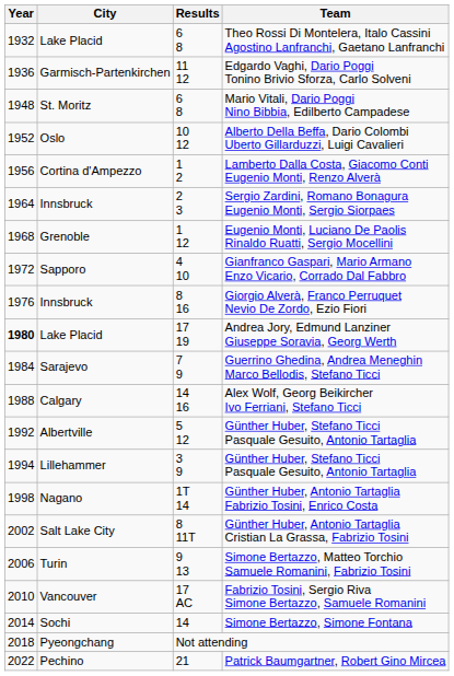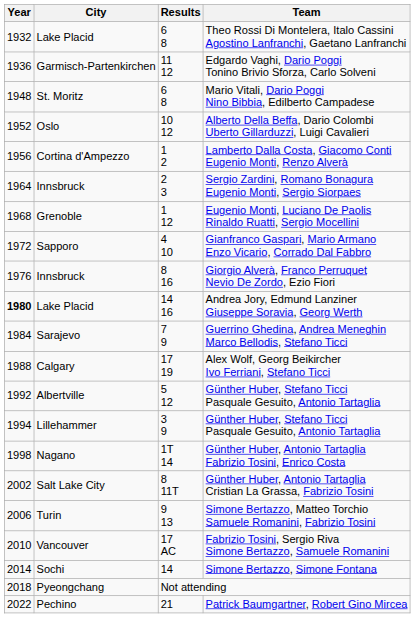 <table class="wikitable">
 <tr>
 <th>Year</th>
 <th>City</th>
 <th>Results</th>
 <th>Team</th>
 </tr>
 <tr>
 <td>1932</td>
 <td>Lake Placid</td>
 <td>6 <br>8</td>
 <td>Theo Rossi Di Montelera, Italo Cassini<br><a href='#'>Agostino Lanfranchi</a>, Gaetano Lanfranchi</td>
 </tr>
 <tr>
 <td>1936</td>
 <td>Garmisch-Partenkirchen</td>
 <td>11<br>12</td>
 <td>Edgardo Vaghi, <a href='#'>Dario Poggi</a><br>Tonino Brivio Sforza, Carlo Solveni</td>
 </tr>
 <tr>
 <td>1948</td>
 <td>St. Moritz</td>
 <td>6<br>8</td>
 <td>Mario Vitali, <a href='#'>Dario Poggi</a><br><a href='#'>Nino Bibbia</a>, Edilberto Campadese</td>
 </tr>
 <tr>
 <td>1952</td>
 <td>Oslo</td>
 <td>10<br>12</td>
 <td><a href='#'>Alberto Della Beffa</a>, Dario Colombi<br><a href='#'>Uberto Gillarduzzi</a>, Luigi Cavalieri</td>
 </tr>
 <tr>
 <td>1956</td>
 <td>Cortina d'Ampezzo</td>
 <td>1 <br>2 </td>
 <td><a href='#'>Lamberto Dalla Costa</a>, <a href='#'>Giacomo Conti</a><br><a href='#'>Eugenio Monti</a>, <a href='#'>Renzo Alverà</a></td>
 </tr>
 <tr>
 <td>1964</td>
 <td>Innsbruck</td>
 <td>2 <br>3 </td>
 <td><a href='#'>Sergio Zardini</a>, <a href='#'>Romano Bonagura</a><br><a href='#'>Eugenio Monti</a>, <a href='#'>Sergio Siorpaes</a></td>
 </tr>
 <tr>
 <td>1968</td>
 <td>Grenoble</td>
 <td>1 <br>12</td>
 <td><a href='#'>Eugenio Monti</a>, <a href='#'>Luciano De Paolis</a><br><a href='#'>Rinaldo Ruatti</a>, <a href='#'>Sergio Mocellini</a></td>
 </tr>
 <tr>
 <td>1972</td>
 <td>Sapporo</td>
 <td>4<br>10</td>
 <td><a href='#'>Gianfranco Gaspari</a>, <a href='#'>Mario Armano</a><br><a href='#'>Enzo Vicario</a>, <a href='#'>Corrado Dal Fabbro</a></td>
 </tr>
 <tr>
 <td>1976</td>
 <td>Innsbruck</td>
 <td>8<br>16</td>
 <td><a href='#'>Giorgio Alverà</a>, <a href='#'>Franco Perruquet</a><br><a href='#'>Nevio De Zordo</a>, Ezio Fiori</td>
 </tr>
 <tr>
 <td><strong>1980</strong></td>
 <td>Lake Placid</td>
-<td>17<br>19</td>
+<td>14<br>16</td>
 <td>Andrea Jory, Edmund Lanziner<br><a href='#'>Giuseppe Soravia</a>, <a href='#'>Georg Werth</a></td>
 </tr>
 <tr>
 <td>1984</td>
 <td>Sarajevo</td>
 <td>7<br>9</td>
 <td><a href='#'>Guerrino Ghedina</a>, <a href='#'>Andrea Meneghin</a><br><a href='#'>Marco Bellodis</a>, <a href='#'>Stefano Ticci</a></td>
 </tr>
 <tr>
 <td>1988</td>
 <td>Calgary</td>
-<td>14<br>16</td>
+<td>17<br>19</td>
 <td>Alex Wolf, Georg Beikircher<br><a href='#'>Ivo Ferriani</a>, <a href='#'>Stefano Ticci</a></td>
 </tr>
 <tr>
 <td>1992</td>
 <td>Albertville</td>
 <td>5<br>12</td>
 <td><a href='#'>Günther Huber</a>, <a href='#'>Stefano Ticci</a><br>Pasquale Gesuito, <a href='#'>Antonio Tartaglia</a></td>
 </tr>
 <tr>
 <td>1994</td>
 <td>Lillehammer</td>
 <td>3 <br>9</td>
 <td><a href='#'>Günther Huber</a>, <a href='#'>Stefano Ticci</a><br>Pasquale Gesuito, <a href='#'>Antonio Tartaglia</a></td>
 </tr>
 <tr>
 <td>1998</td>
 <td>Nagano</td>
 <td>1T <br>14</td>
 <td><a href='#'>Günther Huber</a>, <a href='#'>Antonio Tartaglia</a><br><a href='#'>Fabrizio Tosini</a>, <a href='#'>Enrico Costa</a></td>
 </tr>
 <tr>
 <td>2002</td>
 <td>Salt Lake City</td>
 <td>8<br>11T</td>
 <td><a href='#'>Günther Huber</a>, <a href='#'>Antonio Tartaglia</a><br>Cristian La Grassa, <a href='#'>Fabrizio Tosini</a></td>
 </tr>
 <tr>
 <td>2006</td>
 <td>Turin</td>
 <td>9<br>13</td>
 <td><a href='#'>Simone Bertazzo</a>, Matteo Torchio<br><a href='#'>Samuele Romanini</a>, <a href='#'>Fabrizio Tosini</a></td>
 </tr>
 <tr>
 <td>2010</td>
 <td>Vancouver</td>
 <td>17<br>AC</td>
 <td><a href='#'>Fabrizio Tosini</a>, Sergio Riva<br><a href='#'>Simone Bertazzo</a>, <a href='#'>Samuele Romanini</a></td>
 </tr>
 <tr>
 <td>2014</td>
 <td>Sochi</td>
 <td>14</td>
 <td><a href='#'>Simone Bertazzo</a>, <a href='#'>Simone Fontana</a></td>
 </tr>
 <tr>
 <td>2018</td>
 <td>Pyeongchang</td>
 <td colspan="2">Not attending</td>
 </tr>
 <tr>
 <td>2022</td>
 <td>Pechino</td>
 <td>21</td>
 <td><a href='#'>Patrick Baumgartner</a>, <a href='#'>Robert Gino Mircea</a></td>
 </tr>
 </table>
